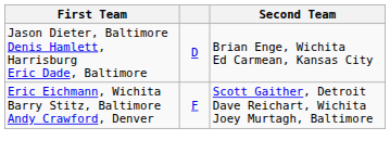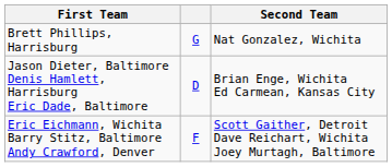 <table class="wikitable">
 <tr>
 <th width=190>First Team</th>
 <th width=28></th>
 <th width=190>Second Team</th>
+</tr>
+<tr>
+<td>Brett Phillips, Harrisburg</td>
+<td align=center><a href='#'>G</a></td>
+<td>Nat Gonzalez, Wichita</td>
 </tr>
 <tr>
 <td>Jason Dieter, Baltimore<br><a href='#'>Denis Hamlett</a>, Harrisburg<br><a href='#'>Eric Dade</a>, Baltimore</td>
 <td align=center><a href='#'>D</a></td>
 <td>Brian Enge, Wichita<br>Ed Carmean, Kansas City</td>
 </tr>
 <tr>
 <td><a href='#'>Eric Eichmann</a>, Wichita<br>Barry Stitz, Baltimore<br><a href='#'>Andy Crawford</a>, Denver</td>
 <td align=center><a href='#'>F</a></td>
 <td><a href='#'>Scott Gaither</a>, Detroit<br>Dave Reichart, Wichita<br>Joey Murtagh, Baltimore</td>
 </tr>
 </table>
